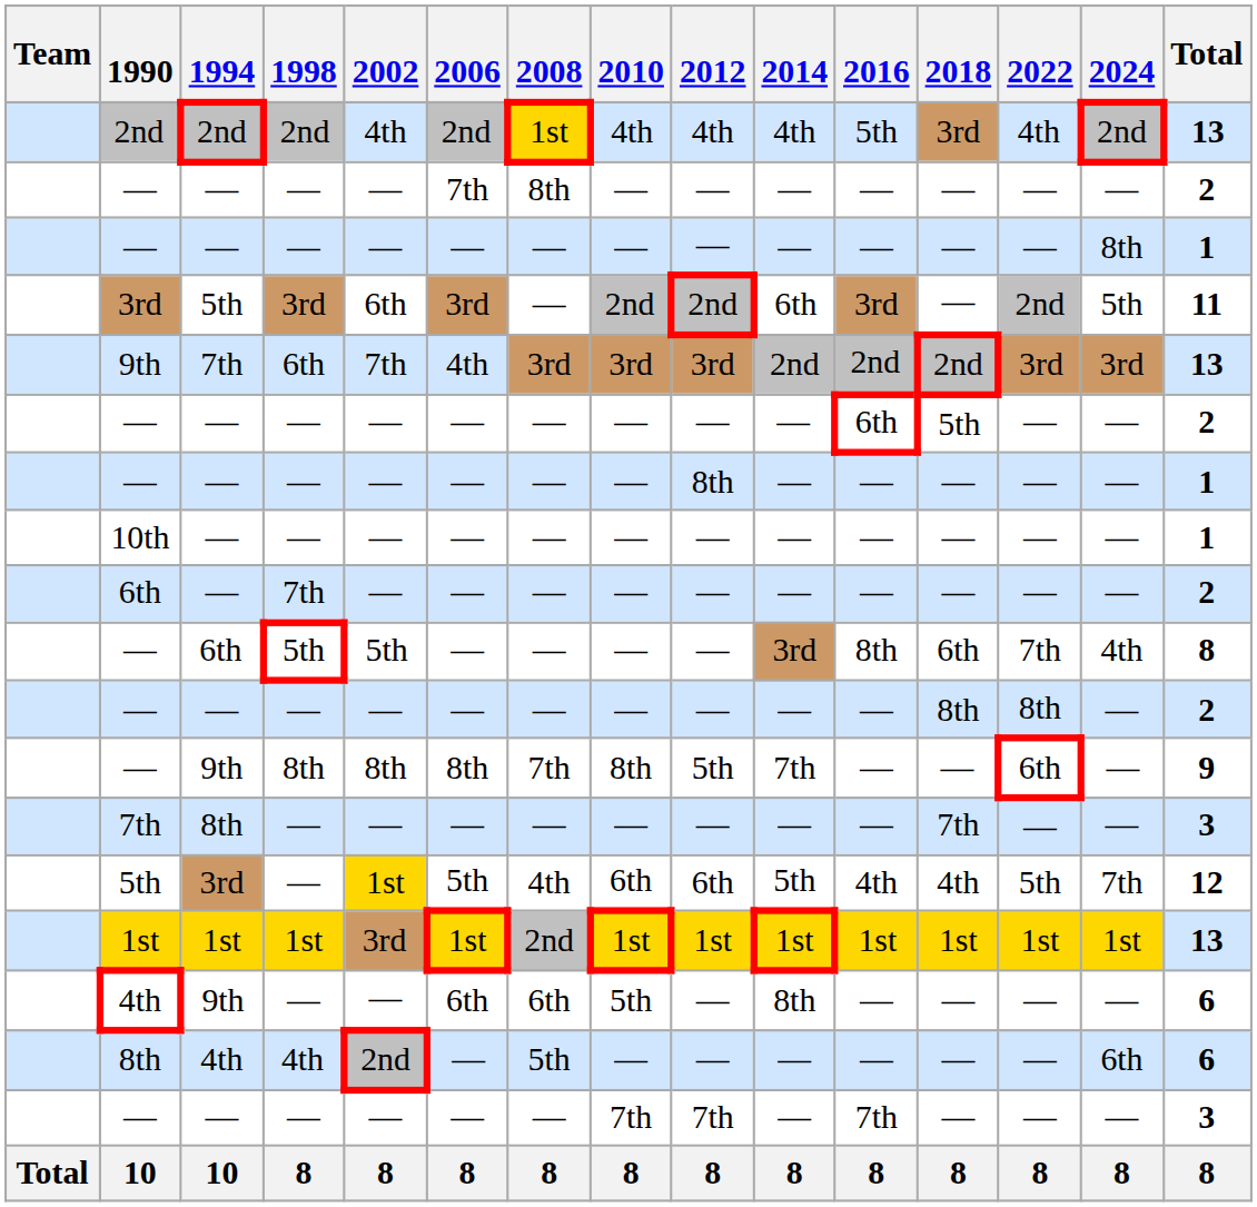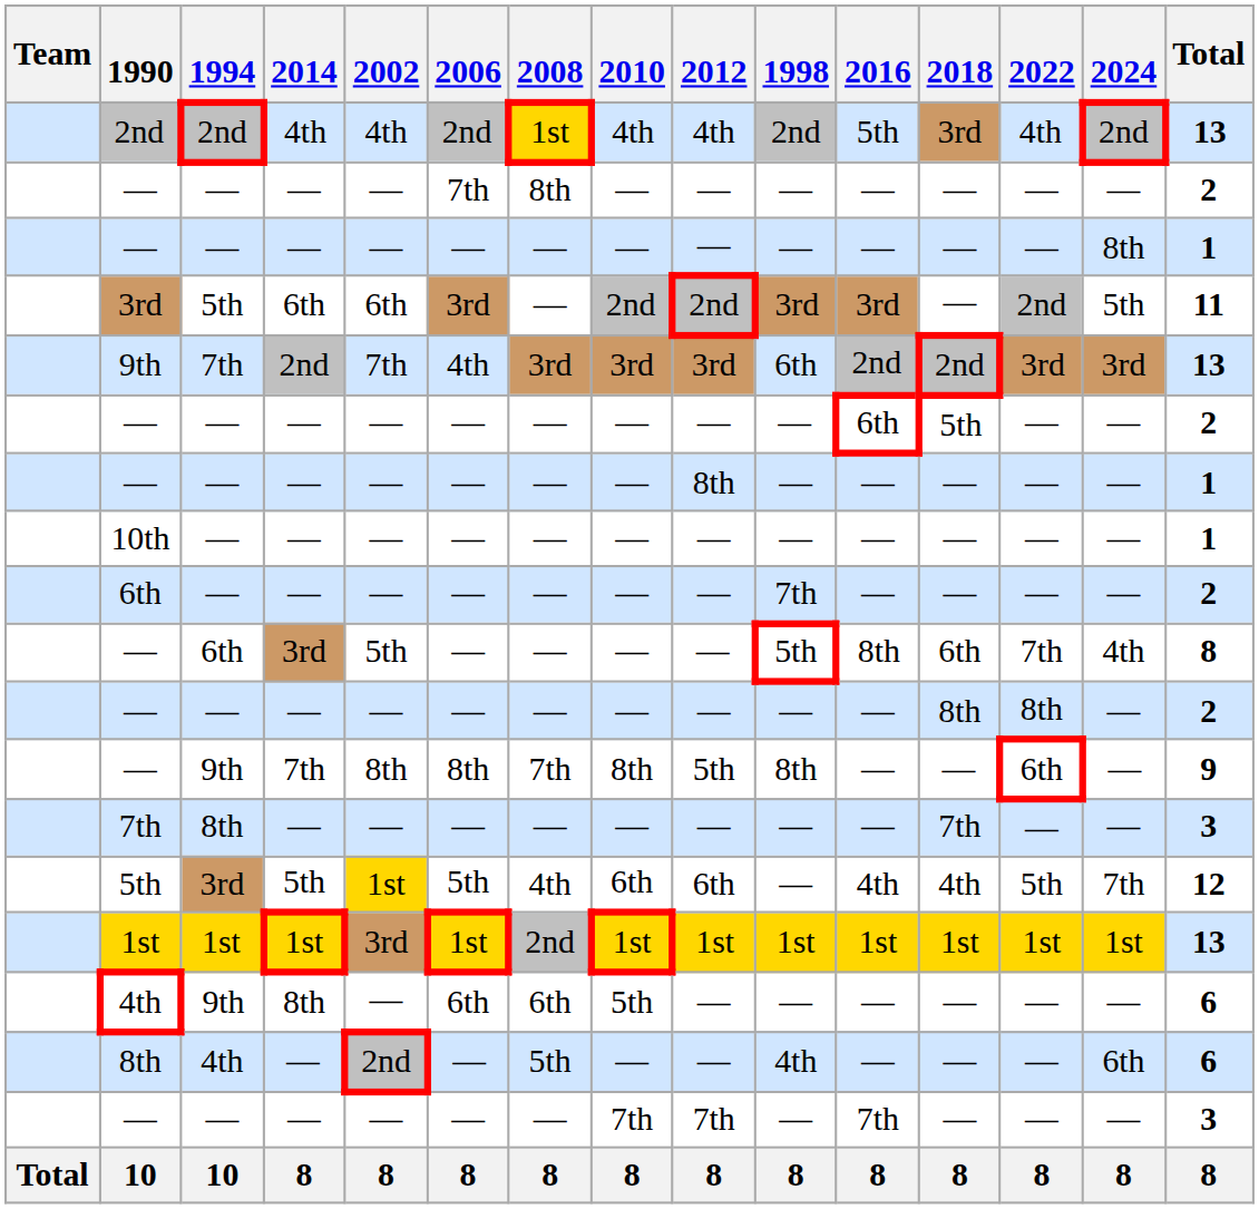 <table class="wikitable" style="text-align:center; font-size:90%">
 <tr>
 <th>Team</th>
 <th><br>1990</th>
 <th><br><a href='#'>1994</a></th>
-<th><br><a href='#'>1998</a></th>
+<th><br><a href='#'>2014</a></th>
 <th><br><a href='#'>2002</a></th>
 <th><br><a href='#'>2006</a></th>
 <th><br><a href='#'>2008</a></th>
 <th><br><a href='#'>2010</a></th>
 <th><br><a href='#'>2012</a></th>
-<th><br><a href='#'>2014</a></th>
+<th><br><a href='#'>1998</a></th>
 <th><br><a href='#'>2016</a></th>
 <th><br><a href='#'>2018</a></th>
 <th><br><a href='#'>2022</a></th>
 <th><br><a href='#'>2024</a></th>
 <th>Total</th>
 </tr>
 <tr bgcolor=#D0E6FF>
 <td align=left></td>
 <td bgcolor=silver>2nd</td>
 <td style="border:3px solid red" bgcolor=silver>2nd</td>
-<td bgcolor=silver>2nd</td>
+<td>4th</td>
 <td>4th</td>
 <td bgcolor=silver>2nd</td>
 <td style="border:3px solid red" bgcolor=gold>1st</td>
 <td>4th</td>
 <td>4th</td>
-<td>4th</td>
+<td bgcolor=silver>2nd</td>
 <td>5th</td>
 <td bgcolor=cc9966>3rd</td>
 <td>4th</td>
 <td style="border:3px solid red" bgcolor=silver>2nd</td>
 <td><strong>13</strong></td>
 </tr>
 <tr bgcolor=#FFFFFF>
 <td align=left></td>
 <td>—</td>
 <td>—</td>
 <td>—</td>
 <td>—</td>
 <td>7th</td>
 <td>8th</td>
 <td>—</td>
 <td>—</td>
 <td>—</td>
 <td>—</td>
 <td>—</td>
 <td>—</td>
 <td>—</td>
 <td><strong>2</strong></td>
 </tr>
 <tr bgcolor=#D0E6FF>
 <td align=left></td>
 <td>—</td>
 <td>—</td>
 <td>—</td>
 <td>—</td>
 <td>—</td>
 <td>—</td>
 <td>—</td>
 <td>—</td>
 <td>—</td>
 <td>—</td>
 <td>—</td>
 <td>—</td>
 <td>8th</td>
 <td><strong>1</strong></td>
 </tr>
 <tr bgcolor=#FFFFFF>
 <td align=left></td>
 <td bgcolor=cc9966>3rd</td>
 <td>5th</td>
-<td bgcolor=cc9966>3rd</td>
+<td>6th</td>
 <td>6th</td>
 <td bgcolor=cc9966>3rd</td>
 <td>—</td>
 <td bgcolor=silver>2nd</td>
 <td style="border:3px solid red" bgcolor=silver>2nd</td>
-<td>6th</td>
+<td bgcolor=cc9966>3rd</td>
 <td bgcolor=cc9966>3rd</td>
 <td>—</td>
 <td bgcolor="silver">2nd</td>
 <td>5th</td>
 <td><strong>11</strong></td>
 </tr>
 <tr bgcolor=#D0E6FF>
 <td align=left></td>
 <td>9th</td>
 <td>7th</td>
-<td>6th</td>
+<td bgcolor=silver>2nd</td>
 <td>7th</td>
 <td>4th</td>
 <td bgcolor=cc9966>3rd</td>
 <td bgcolor=cc9966>3rd</td>
 <td bgcolor=cc9966>3rd</td>
-<td bgcolor=silver>2nd</td>
+<td>6th</td>
 <td bgcolor=silver>2nd</td>
 <td style="border:3px solid red" bgcolor=silver>2nd</td>
 <td bgcolor=cc9966>3rd</td>
 <td bgcolor=cc9966>3rd</td>
 <td><strong>13</strong></td>
 </tr>
 <tr bgcolor=#FFFFFF>
 <td align=left></td>
 <td>—</td>
 <td>—</td>
 <td>—</td>
 <td>—</td>
 <td>—</td>
 <td>—</td>
 <td>—</td>
 <td>—</td>
 <td>—</td>
 <td style="border:3px solid red">6th</td>
 <td>5th</td>
 <td>—</td>
 <td>—</td>
 <td><strong>2</strong></td>
 </tr>
 <tr bgcolor=#D0E6FF>
 <td align=left></td>
 <td>—</td>
 <td>—</td>
 <td>—</td>
 <td>—</td>
 <td>—</td>
 <td>—</td>
 <td>—</td>
 <td>8th</td>
 <td>—</td>
 <td>—</td>
 <td>—</td>
 <td>—</td>
 <td>—</td>
 <td><strong>1</strong></td>
 </tr>
 <tr bgcolor=#FFFFFF>
 <td align=left></td>
 <td>10th</td>
 <td>—</td>
 <td>—</td>
 <td>—</td>
 <td>—</td>
 <td>—</td>
 <td>—</td>
 <td>—</td>
 <td>—</td>
 <td>—</td>
 <td>—</td>
 <td>—</td>
 <td>—</td>
 <td><strong>1</strong></td>
 </tr>
 <tr bgcolor=#D0E6FF>
 <td align=left></td>
 <td>6th</td>
 <td>—</td>
-<td>7th</td>
 <td>—</td>
 <td>—</td>
 <td>—</td>
 <td>—</td>
 <td>—</td>
 <td>—</td>
+<td>7th</td>
 <td>—</td>
 <td>—</td>
 <td>—</td>
 <td>—</td>
 <td><strong>2</strong></td>
 </tr>
 <tr bgcolor=#FFFFFF>
 <td align=left></td>
 <td>—</td>
 <td>6th</td>
-<td style="border:3px solid red">5th</td>
+<td bgcolor=cc9966>3rd</td>
 <td>5th</td>
 <td>—</td>
 <td>—</td>
 <td>—</td>
 <td>—</td>
-<td bgcolor=cc9966>3rd</td>
+<td style="border:3px solid red">5th</td>
 <td>8th</td>
 <td>6th</td>
 <td>7th</td>
 <td>4th</td>
 <td><strong>8</strong></td>
 </tr>
 <tr bgcolor=#D0E6FF>
 <td align=left></td>
 <td>—</td>
 <td>—</td>
 <td>—</td>
 <td>—</td>
 <td>—</td>
 <td>—</td>
 <td>—</td>
 <td>—</td>
 <td>—</td>
 <td>—</td>
 <td>8th</td>
 <td>8th</td>
 <td>—</td>
 <td><strong>2</strong></td>
 </tr>
 <tr bgcolor=#FFFFFF>
 <td align=left></td>
 <td>—</td>
 <td>9th</td>
-<td>8th</td>
+<td>7th</td>
 <td>8th</td>
 <td>8th</td>
 <td>7th</td>
 <td>8th</td>
 <td>5th</td>
-<td>7th</td>
+<td>8th</td>
 <td>—</td>
 <td>—</td>
 <td style="border:3px solid red">6th</td>
 <td>—</td>
 <td><strong>9</strong></td>
 </tr>
 <tr bgcolor=#D0E6FF>
 <td align=left></td>
 <td>7th</td>
 <td>8th</td>
 <td>—</td>
 <td>—</td>
 <td>—</td>
 <td>—</td>
 <td>—</td>
 <td>—</td>
 <td>—</td>
 <td>—</td>
 <td>7th</td>
 <td>—</td>
 <td>—</td>
 <td><strong>3</strong></td>
 </tr>
 <tr bgcolor=#FFFFFF>
 <td align=left></td>
 <td>5th</td>
 <td bgcolor=cc9966>3rd</td>
-<td>—</td>
+<td>5th</td>
 <td bgcolor=gold>1st</td>
 <td>5th</td>
 <td>4th</td>
 <td>6th</td>
 <td>6th</td>
-<td>5th</td>
+<td>—</td>
 <td>4th</td>
 <td>4th</td>
 <td>5th</td>
 <td>7th</td>
 <td><strong>12</strong></td>
 </tr>
 <tr bgcolor=#D0E6FF>
 <td align=left></td>
 <td bgcolor=gold>1st</td>
 <td bgcolor=gold>1st</td>
-<td bgcolor=gold>1st</td>
+<td style="border:3px solid red" bgcolor=gold>1st</td>
 <td bgcolor=cc9966>3rd</td>
 <td style="border:3px solid red" bgcolor=gold>1st</td>
 <td bgcolor=silver>2nd</td>
 <td style="border:3px solid red" bgcolor=gold>1st</td>
 <td bgcolor=gold>1st</td>
-<td style="border:3px solid red" bgcolor=gold>1st</td>
+<td bgcolor=gold>1st</td>
 <td bgcolor=gold>1st</td>
 <td bgcolor=gold>1st</td>
 <td bgcolor=gold>1st</td>
 <td bgcolor=gold>1st</td>
 <td><strong>13</strong></td>
 </tr>
 <tr bgcolor=#FFFFFF>
 <td align=left></td>
 <td style="border:3px solid red">4th</td>
 <td>9th</td>
-<td>—</td>
+<td>8th</td>
 <td>—</td>
 <td>6th</td>
 <td>6th</td>
 <td>5th</td>
 <td>—</td>
-<td>8th</td>
+<td>—</td>
 <td>—</td>
 <td>—</td>
 <td>—</td>
 <td>—</td>
 <td><strong>6</strong></td>
 </tr>
 <tr bgcolor=#D0E6FF>
 <td align=left></td>
 <td>8th</td>
 <td>4th</td>
-<td>4th</td>
+<td>—</td>
 <td style="border:3px solid red" bgcolor=silver>2nd</td>
 <td>—</td>
 <td>5th</td>
 <td>—</td>
 <td>—</td>
-<td>—</td>
+<td>4th</td>
 <td>—</td>
 <td>—</td>
 <td>—</td>
 <td>6th</td>
 <td><strong>6</strong></td>
 </tr>
 <tr bgcolor=#FFFFFF>
 <td align=left></td>
 <td>—</td>
 <td>—</td>
 <td>—</td>
 <td>—</td>
 <td>—</td>
 <td>—</td>
 <td>7th</td>
 <td>7th</td>
 <td>—</td>
 <td>7th</td>
 <td>—</td>
 <td>—</td>
 <td>—</td>
 <td><strong>3</strong></td>
 </tr>
 <tr>
 <th>Total</th>
 <th>10</th>
 <th>10</th>
 <th>8</th>
 <th>8</th>
 <th>8</th>
 <th>8</th>
 <th>8</th>
 <th>8</th>
 <th>8</th>
 <th>8</th>
 <th>8</th>
 <th>8</th>
 <th>8</th>
 <th>8</th>
 </tr>
 </table>
